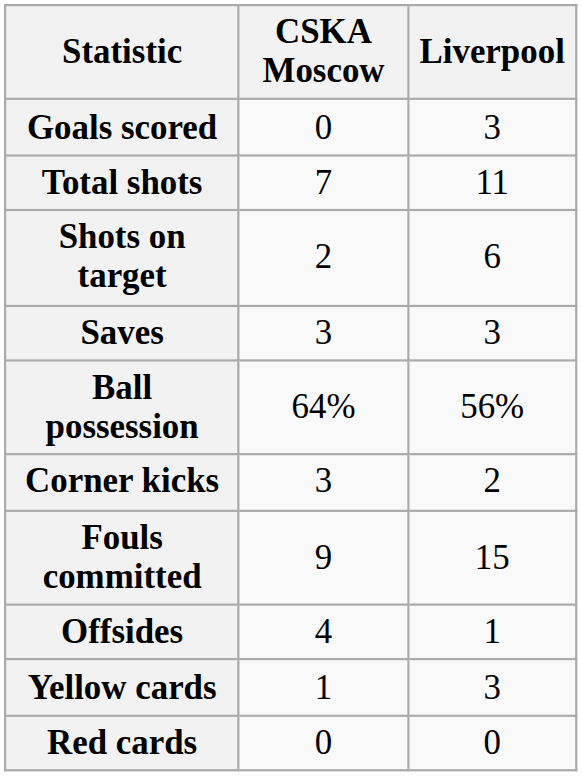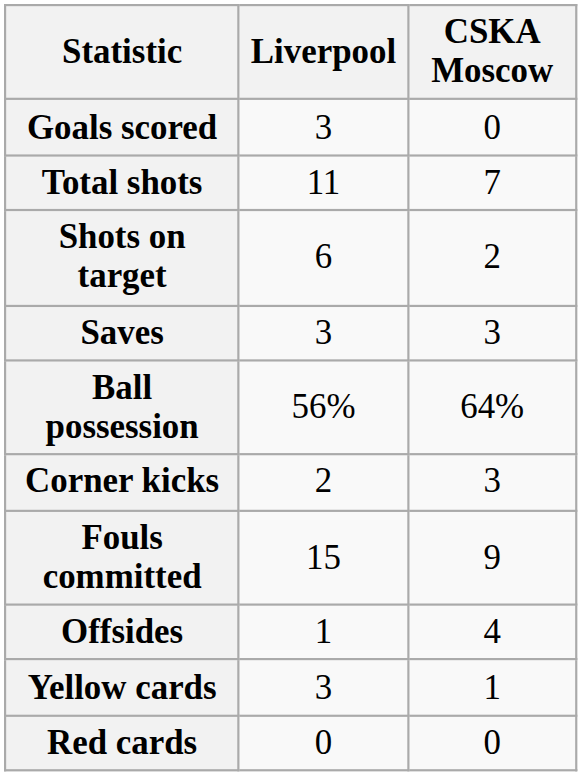 <table class="wikitable plainrowheaders" style="text-align:center">
 <tr>
 <th scope="col" style="width:100px">Statistic</th>
+<th scope="col" style="width:70px">Liverpool</th>
 <th scope="col" style="width:70px">CSKA Moscow</th>
-<th scope="col" style="width:70px">Liverpool</th>
 </tr>
 <tr>
 <th scope=row>Goals scored</th>
+<td>3</td>
 <td>0</td>
-<td>3</td>
 </tr>
 <tr>
 <th scope=row>Total shots</th>
+<td>11</td>
 <td>7</td>
-<td>11</td>
 </tr>
 <tr>
 <th scope=row>Shots on target</th>
+<td>6</td>
 <td>2</td>
-<td>6</td>
 </tr>
 <tr>
 <th scope=row>Saves</th>
 <td>3</td>
 <td>3</td>
 </tr>
 <tr>
 <th scope=row>Ball possession</th>
+<td>56%</td>
 <td>64%</td>
-<td>56%</td>
 </tr>
 <tr>
 <th scope=row>Corner kicks</th>
+<td>2</td>
 <td>3</td>
-<td>2</td>
 </tr>
 <tr>
 <th scope=row>Fouls committed</th>
+<td>15</td>
 <td>9</td>
-<td>15</td>
 </tr>
 <tr>
 <th scope=row>Offsides</th>
+<td>1</td>
 <td>4</td>
-<td>1</td>
 </tr>
 <tr>
 <th scope=row>Yellow cards</th>
+<td>3</td>
 <td>1</td>
-<td>3</td>
 </tr>
 <tr>
 <th scope=row>Red cards</th>
 <td>0</td>
 <td>0</td>
 </tr>
 </table>
